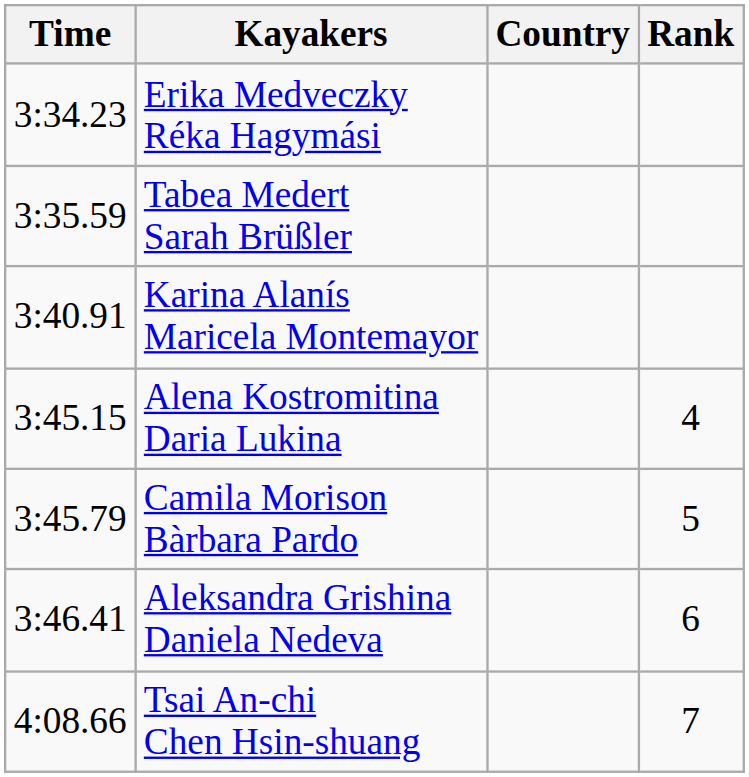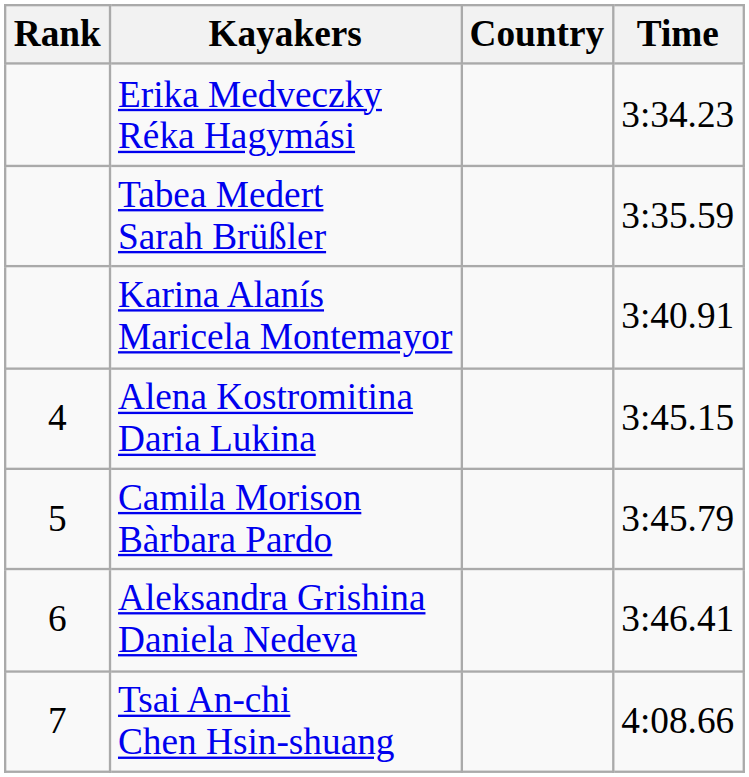 <table class="wikitable" style="text-align:center">
 <tr>
-<th>Time</th>
+<th>Rank</th>
 <th>Kayakers</th>
 <th>Country</th>
-<th>Rank</th>
+<th>Time</th>
 </tr>
 <tr>
-<td>3:34.23</td>
+<td></td>
 <td align="left"><a href='#'>Erika Medveczky</a><br><a href='#'>Réka Hagymási</a></td>
 <td align="left"></td>
-<td></td>
+<td>3:34.23</td>
 </tr>
 <tr>
-<td>3:35.59</td>
+<td></td>
 <td align="left"><a href='#'>Tabea Medert</a><br><a href='#'>Sarah Brüßler</a></td>
 <td align="left"></td>
-<td></td>
+<td>3:35.59</td>
 </tr>
 <tr>
-<td>3:40.91</td>
+<td></td>
 <td align="left"><a href='#'>Karina Alanís</a><br><a href='#'>Maricela Montemayor</a></td>
 <td align="left"></td>
-<td></td>
+<td>3:40.91</td>
 </tr>
 <tr>
-<td>3:45.15</td>
+<td>4</td>
 <td align="left"><a href='#'>Alena Kostromitina</a><br><a href='#'>Daria Lukina</a></td>
 <td align="left"></td>
-<td>4</td>
+<td>3:45.15</td>
 </tr>
 <tr>
-<td>3:45.79</td>
+<td>5</td>
 <td align="left"><a href='#'>Camila Morison</a><br><a href='#'>Bàrbara Pardo</a></td>
 <td align="left"></td>
-<td>5</td>
+<td>3:45.79</td>
 </tr>
 <tr>
-<td>3:46.41</td>
+<td>6</td>
 <td align="left"><a href='#'>Aleksandra Grishina</a><br><a href='#'>Daniela Nedeva</a></td>
 <td align="left"></td>
-<td>6</td>
+<td>3:46.41</td>
 </tr>
 <tr>
-<td>4:08.66</td>
+<td>7</td>
 <td align="left"><a href='#'>Tsai An-chi</a><br><a href='#'>Chen Hsin-shuang</a></td>
 <td align="left"></td>
-<td>7</td>
+<td>4:08.66</td>
 </tr>
 </table>
